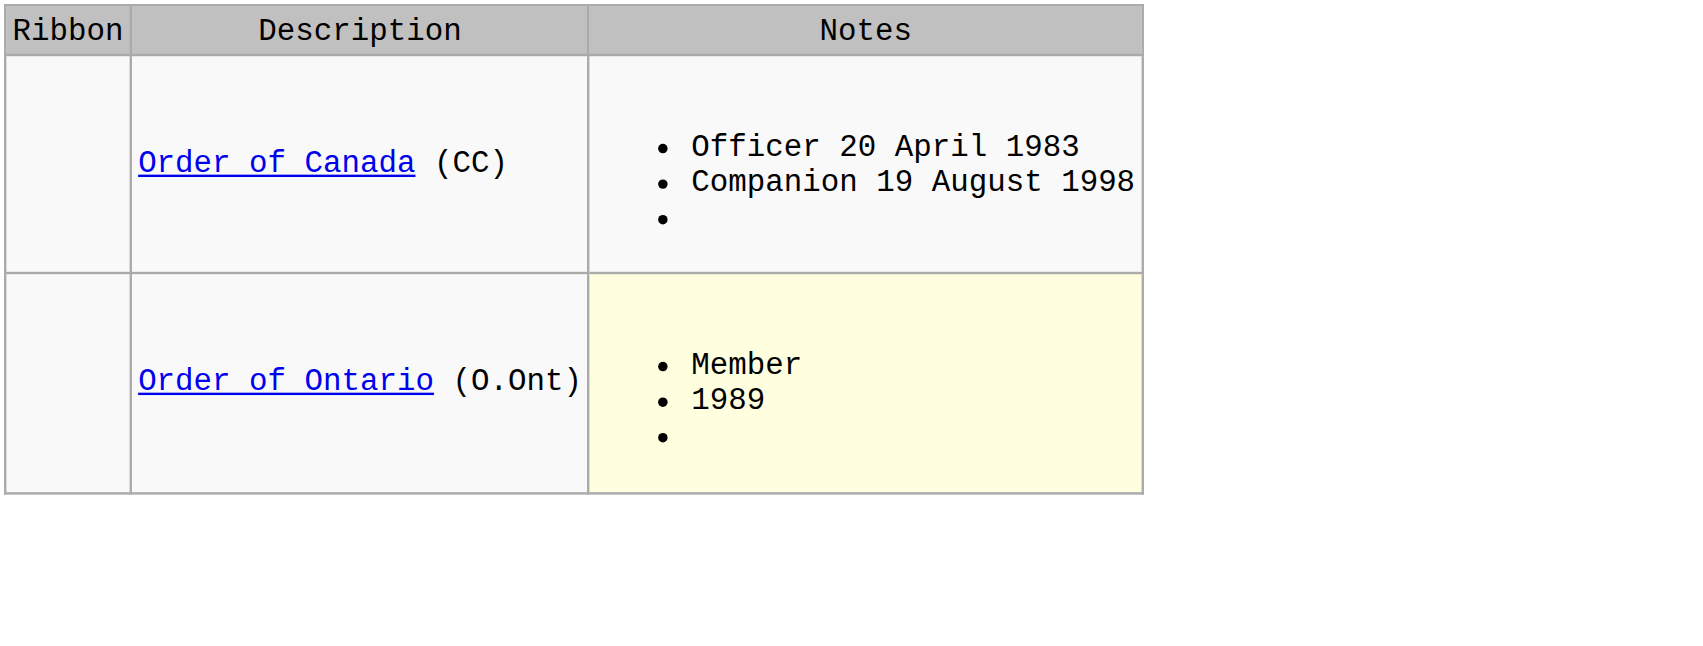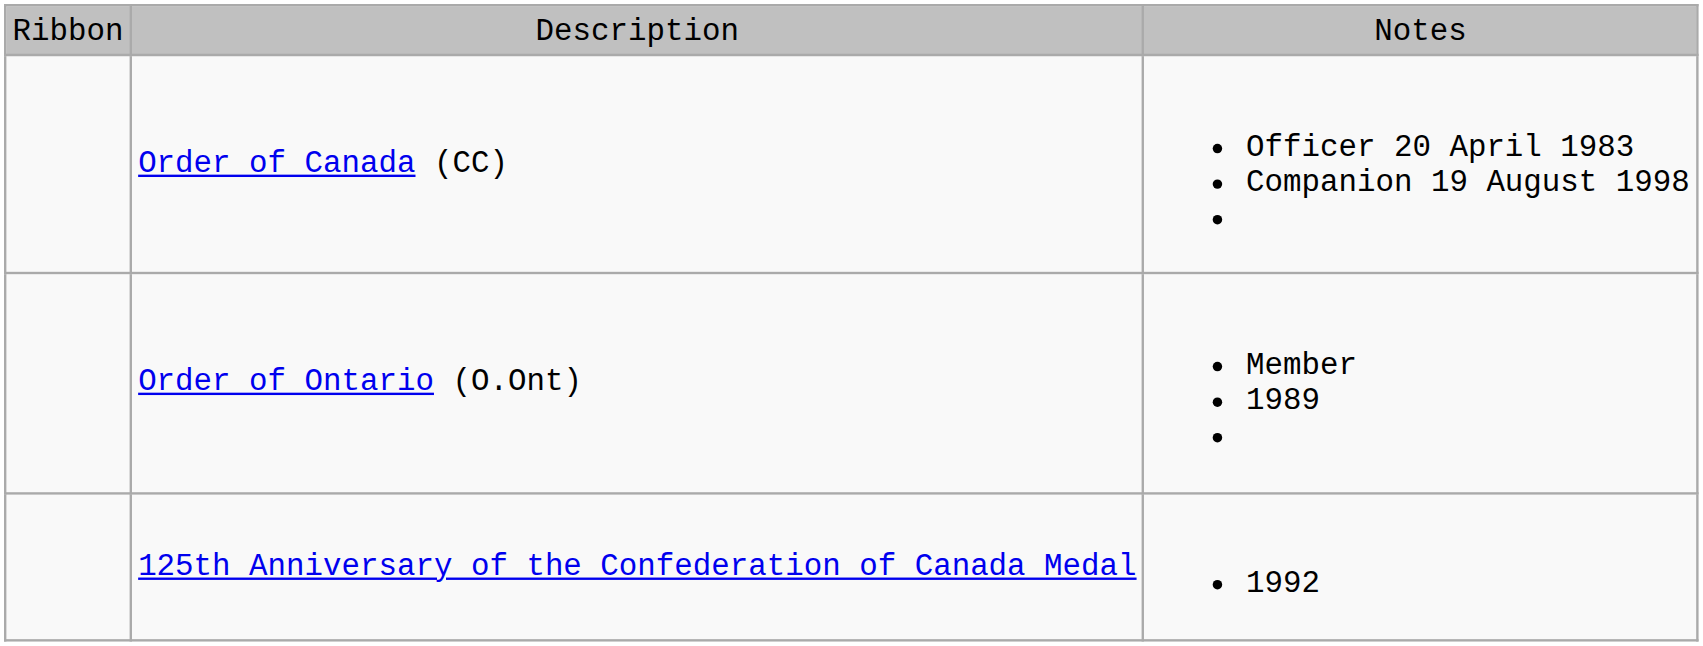 <table class="wikitable">
 <tr style="background:silver;" align="center">
 <td>Ribbon</td>
 <td>Description</td>
 <td>Notes</td>
 </tr>
 <tr>
 <td></td>
 <td><a href='#'>Order of Canada</a> (CC)</td>
 <td><br><ul><li>Officer 20 April 1983</li><li>Companion 19 August 1998</li><li></li></ul></td>
 </tr>
 <tr>
 <td></td>
 <td><a href='#'>Order of Ontario</a> (O.Ont)</td>
-<td style="background: lightyellow;"><br><ul><li>Member</li><li>1989</li><li></li></ul></td>
+<td><br><ul><li>Member</li><li>1989</li><li></li></ul></td>
+</tr>
+<tr>
+<td></td>
+<td><a href='#'>125th Anniversary of the Confederation of Canada Medal</a></td>
+<td><br><ul><li>1992</li></ul></td>
 </tr>
 </table>
